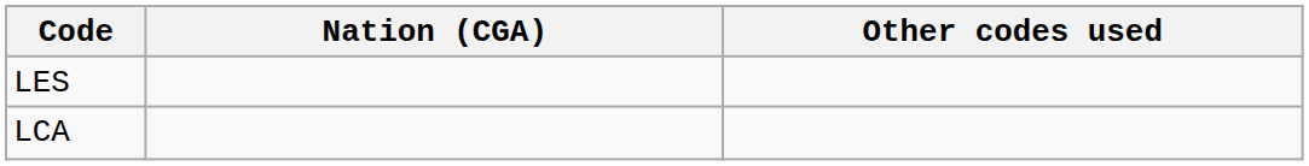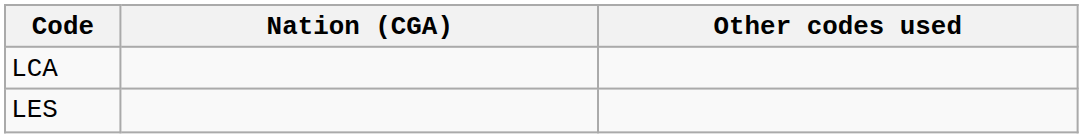 <table class="wikitable">
 <tr>
 <th style="width:4em">Code</th>
 <th style="width:18em">Nation (CGA)</th>
 <th style="width:18em">Other codes used</th>
 </tr>
 <tr>
+<td>LCA</td>
+<td></td>
+<td></td>
+</tr>
+<tr>
 <td>LES</td>
 <td></td>
 <td></td>
 </tr>
-<tr>
-<td>LCA</td>
-<td></td>
-<td></td>
-</tr>
 </table>
